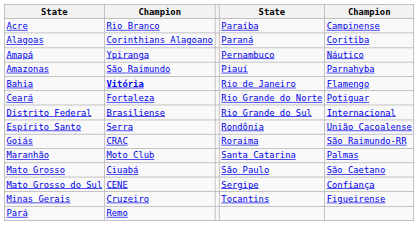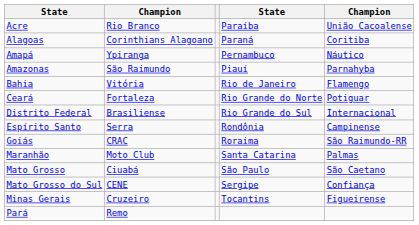 <table class="wikitable">
 <tr>
 <th>State</th>
 <th>Champion</th>
 <th></th>
 <th>State</th>
 <th>Champion</th>
 </tr>
 <tr>
 <td><a href='#'>Acre</a></td>
 <td><a href='#'>Rio Branco</a></td>
 <td></td>
 <td><a href='#'>Paraíba</a></td>
-<td><a href='#'>Campinense</a></td>
+<td><a href='#'>União Cacoalense</a></td>
 </tr>
 <tr>
 <td><a href='#'>Alagoas</a></td>
 <td><a href='#'>Corinthians Alagoano</a></td>
 <td></td>
 <td><a href='#'>Paraná</a></td>
 <td><a href='#'>Coritiba</a></td>
 </tr>
 <tr>
 <td><a href='#'>Amapá</a></td>
 <td><a href='#'>Ypiranga</a></td>
 <td></td>
 <td><a href='#'>Pernambuco</a></td>
 <td><a href='#'>Náutico</a></td>
 </tr>
 <tr>
 <td><a href='#'>Amazonas</a></td>
 <td><a href='#'>São Raimundo</a></td>
 <td></td>
 <td><a href='#'>Piauí</a></td>
 <td><a href='#'>Parnahyba</a></td>
 </tr>
 <tr>
 <td><a href='#'>Bahia</a></td>
-<td><strong><a href='#'>Vitória</a></strong></td>
+<td><a href='#'>Vitória</a></td>
 <td></td>
 <td><a href='#'>Rio de Janeiro</a></td>
 <td><a href='#'>Flamengo</a></td>
 </tr>
 <tr>
 <td><a href='#'>Ceará</a></td>
 <td><a href='#'>Fortaleza</a></td>
 <td></td>
 <td><a href='#'>Rio Grande do Norte</a></td>
 <td><a href='#'>Potiguar</a></td>
 </tr>
 <tr>
 <td><a href='#'>Distrito Federal</a></td>
 <td><a href='#'>Brasiliense</a></td>
 <td></td>
 <td><a href='#'>Rio Grande do Sul</a></td>
 <td><a href='#'>Internacional</a></td>
 </tr>
 <tr>
 <td><a href='#'>Espírito Santo</a></td>
 <td><a href='#'>Serra</a></td>
 <td></td>
 <td><a href='#'>Rondônia</a></td>
-<td><a href='#'>União Cacoalense</a></td>
+<td><a href='#'>Campinense</a></td>
 </tr>
 <tr>
 <td><a href='#'>Goiás</a></td>
 <td><a href='#'>CRAC</a></td>
 <td></td>
 <td><a href='#'>Roraima</a></td>
 <td><a href='#'>São Raimundo-RR</a></td>
 </tr>
 <tr>
 <td><a href='#'>Maranhão</a></td>
 <td><a href='#'>Moto Club</a></td>
 <td></td>
 <td><a href='#'>Santa Catarina</a></td>
 <td><a href='#'>Palmas</a></td>
 </tr>
 <tr>
 <td><a href='#'>Mato Grosso</a></td>
 <td><a href='#'>Ciuabá</a></td>
 <td></td>
 <td><a href='#'>São Paulo</a></td>
 <td><a href='#'>São Caetano</a></td>
 </tr>
 <tr>
 <td><a href='#'>Mato Grosso do Sul</a></td>
 <td><a href='#'>CENE</a></td>
 <td></td>
 <td><a href='#'>Sergipe</a></td>
 <td><a href='#'>Confiança</a></td>
 </tr>
 <tr>
 <td><a href='#'>Minas Gerais</a></td>
 <td><a href='#'>Cruzeiro</a></td>
 <td></td>
 <td><a href='#'>Tocantins</a></td>
 <td><a href='#'>Figueirense</a></td>
 </tr>
 <tr>
 <td><a href='#'>Pará</a></td>
 <td><a href='#'>Remo</a></td>
 <td></td>
 <td></td>
 <td></td>
 </tr>
 </table>
